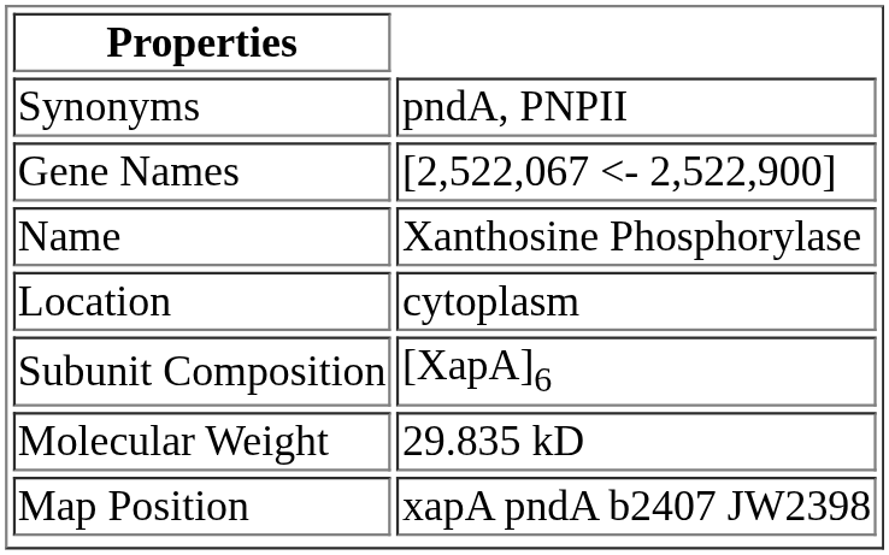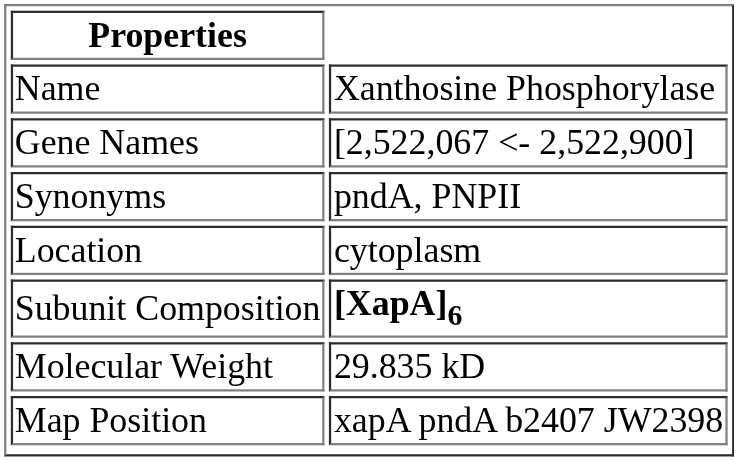 <table style="float:right;" border="1">
 <tr>
 <th>Properties</th>
 </tr>
 <tr>
-<td>Synonyms</td>
-<td>pndA, PNPII</td>
+<td>Name</td>
+<td>Xanthosine Phosphorylase</td>
 </tr>
 <tr>
 <td>Gene Names</td>
 <td>[2,522,067 <- 2,522,900]</td>
 </tr>
 <tr>
-<td>Name</td>
-<td>Xanthosine Phosphorylase</td>
+<td>Synonyms</td>
+<td>pndA, PNPII</td>
 </tr>
 <tr>
 <td>Location</td>
 <td>cytoplasm</td>
 </tr>
 <tr>
 <td>Subunit Composition</td>
-<td>[XapA]<sub>6</sub></td>
+<td><strong>[XapA]<sub>6</sub></strong></td>
 </tr>
 <tr>
 <td>Molecular Weight</td>
 <td>29.835 kD</td>
 </tr>
 <tr>
 <td>Map Position</td>
 <td>xapA pndA b2407 JW2398</td>
 </tr>
 <tr>
 </tr>
 </table>
